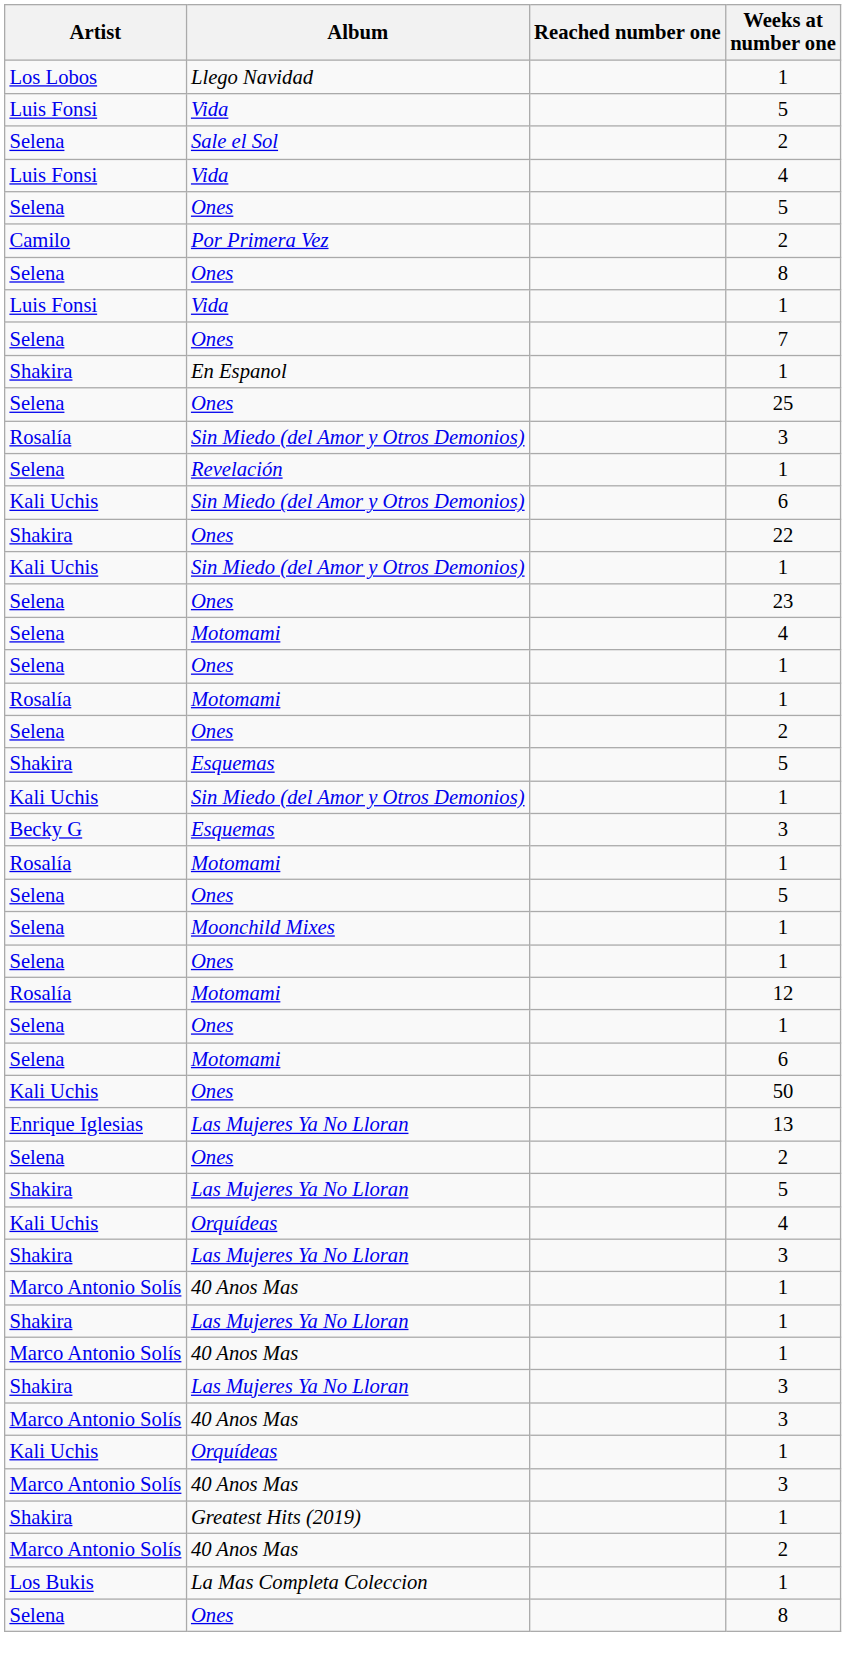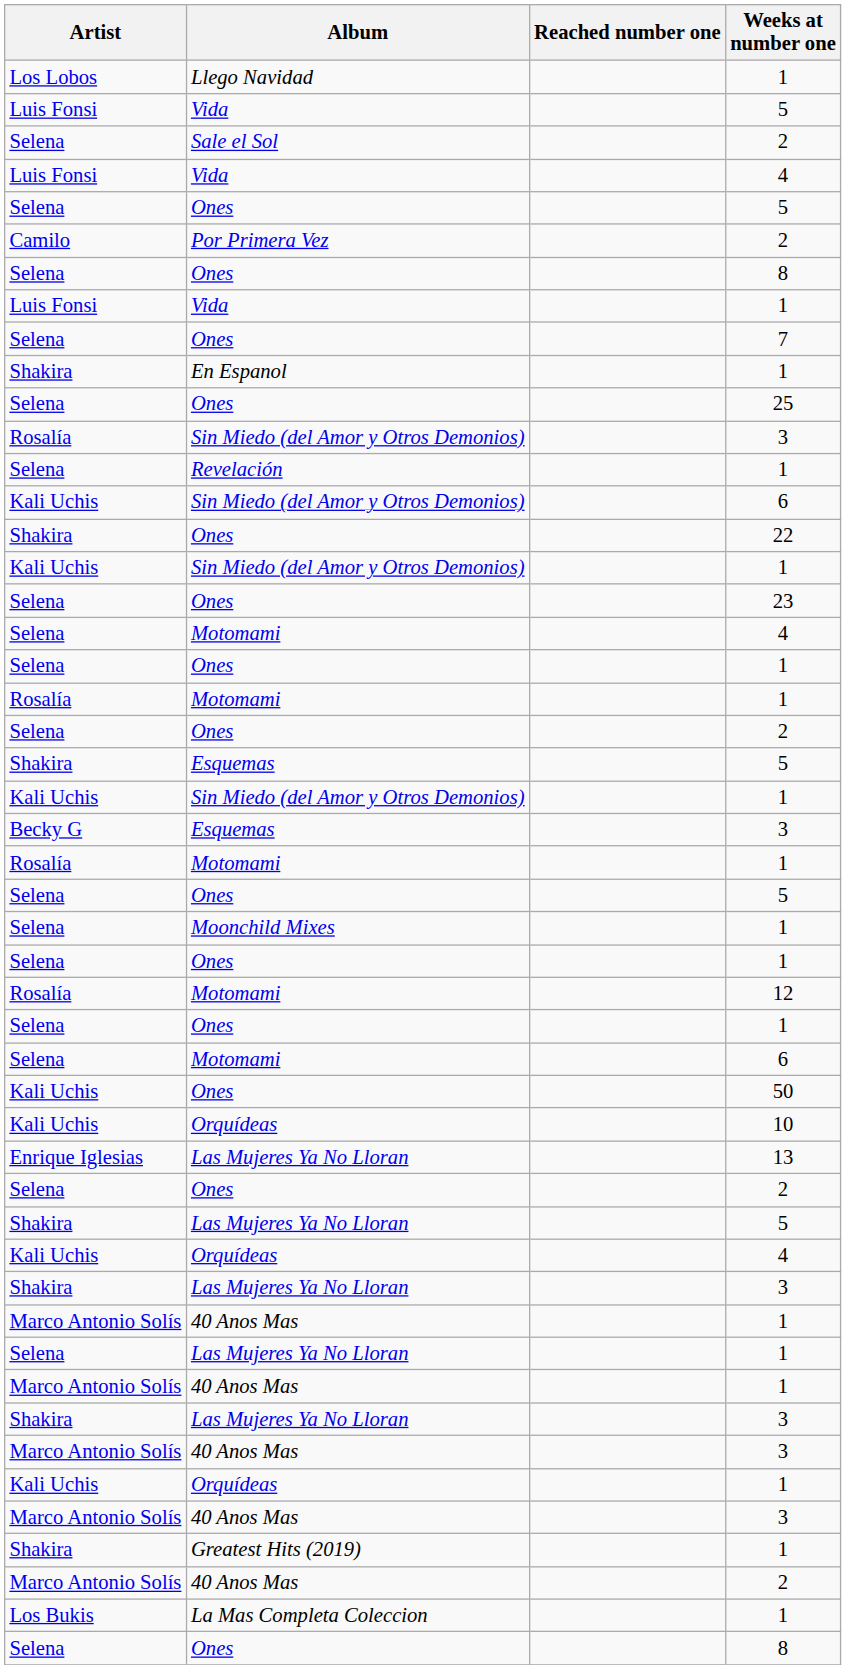 <table class="wikitable sortable">
 <tr>
 <th>Artist</th>
 <th>Album</th>
 <th>Reached number one</th>
 <th>Weeks at<br>number one</th>
 </tr>
 <tr>
 <td><a href='#'>Los Lobos</a></td>
 <td><em>Llego Navidad</em></td>
 <td></td>
 <td align=center>1</td>
 </tr>
 <tr>
 <td><a href='#'>Luis Fonsi</a></td>
 <td><em><a href='#'>Vida</a></em></td>
 <td></td>
 <td align=center>5</td>
 </tr>
 <tr>
 <td><a href='#'>Selena</a> </td>
 <td><em><a href='#'>Sale el Sol</a></em></td>
 <td></td>
 <td align=center>2</td>
 </tr>
 <tr>
 <td><a href='#'>Luis Fonsi</a></td>
 <td><em><a href='#'>Vida</a></em></td>
 <td></td>
 <td align=center>4</td>
 </tr>
 <tr>
 <td><a href='#'>Selena</a></td>
 <td><em><a href='#'>Ones</a></em></td>
 <td></td>
 <td align=center>5</td>
 </tr>
 <tr>
 <td><a href='#'>Camilo</a></td>
 <td><em><a href='#'>Por Primera Vez</a></em></td>
 <td></td>
 <td align=center>2</td>
 </tr>
 <tr>
 <td><a href='#'>Selena</a></td>
 <td><em><a href='#'>Ones</a></em></td>
 <td></td>
 <td align=center>8</td>
 </tr>
 <tr>
 <td><a href='#'>Luis Fonsi</a></td>
 <td><em><a href='#'>Vida</a></em></td>
 <td></td>
 <td align=center>1</td>
 </tr>
 <tr>
 <td><a href='#'>Selena</a></td>
 <td><em><a href='#'>Ones</a></em></td>
 <td></td>
 <td align=center>7</td>
 </tr>
 <tr>
 <td><a href='#'>Shakira</a></td>
 <td><em>En Espanol</em></td>
 <td></td>
 <td align=center>1</td>
 </tr>
 <tr>
 <td><a href='#'>Selena</a> </td>
 <td><em><a href='#'>Ones</a></em></td>
 <td></td>
 <td align=center>25</td>
 </tr>
 <tr>
 <td><a href='#'>Rosalía</a></td>
 <td><em><a href='#'>Sin Miedo (del Amor y Otros Demonios)</a></em></td>
 <td></td>
 <td align=center>3</td>
 </tr>
 <tr>
 <td><a href='#'>Selena</a> </td>
 <td><em><a href='#'>Revelación</a></em></td>
 <td></td>
 <td align=center>1</td>
 </tr>
 <tr>
 <td><a href='#'>Kali Uchis</a></td>
 <td><em><a href='#'>Sin Miedo (del Amor y Otros Demonios)</a></em></td>
 <td></td>
 <td align=center>6</td>
 </tr>
 <tr>
 <td><a href='#'>Shakira</a></td>
 <td><em><a href='#'>Ones</a></em></td>
 <td></td>
 <td align=center>22</td>
 </tr>
 <tr>
 <td><a href='#'>Kali Uchis</a></td>
 <td><em><a href='#'>Sin Miedo (del Amor y Otros Demonios)</a></em></td>
 <td></td>
 <td align=center>1</td>
 </tr>
 <tr>
 <td><a href='#'>Selena</a> </td>
 <td><em><a href='#'>Ones</a></em></td>
 <td></td>
 <td align=center>23</td>
 </tr>
 <tr>
 <td><a href='#'>Selena</a> </td>
 <td><em><a href='#'>Motomami</a></em></td>
 <td></td>
 <td align=center>4</td>
 </tr>
 <tr>
 <td><a href='#'>Selena</a></td>
 <td><em><a href='#'>Ones</a></em></td>
 <td></td>
 <td align=center>1</td>
 </tr>
 <tr>
 <td><a href='#'>Rosalía</a></td>
 <td><em><a href='#'>Motomami</a></em></td>
 <td></td>
 <td align=center>1</td>
 </tr>
 <tr>
 <td><a href='#'>Selena</a></td>
 <td><em><a href='#'>Ones</a></em></td>
 <td></td>
 <td align=center>2</td>
 </tr>
 <tr>
 <td><a href='#'>Shakira</a></td>
 <td><em><a href='#'>Esquemas</a></em></td>
 <td></td>
 <td align=center>5</td>
 </tr>
 <tr>
 <td><a href='#'>Kali Uchis</a></td>
 <td><em><a href='#'>Sin Miedo (del Amor y Otros Demonios)</a></em></td>
 <td></td>
 <td align=center>1</td>
 </tr>
 <tr>
 <td><a href='#'>Becky G</a></td>
 <td><em><a href='#'>Esquemas</a></em></td>
 <td></td>
 <td align=center>3</td>
 </tr>
 <tr>
 <td><a href='#'>Rosalía</a></td>
 <td><em><a href='#'>Motomami</a></em></td>
 <td></td>
 <td align=center>1</td>
 </tr>
 <tr>
 <td><a href='#'>Selena</a></td>
 <td><em><a href='#'>Ones</a></em></td>
 <td></td>
 <td align=center>5</td>
 </tr>
 <tr>
 <td><a href='#'>Selena</a></td>
 <td><em><a href='#'>Moonchild Mixes</a></em></td>
 <td></td>
 <td align=center>1</td>
 </tr>
 <tr>
 <td><a href='#'>Selena</a></td>
 <td><em><a href='#'>Ones</a></em></td>
 <td></td>
 <td align=center>1</td>
 </tr>
 <tr>
 <td><a href='#'>Rosalía</a></td>
 <td><em><a href='#'>Motomami</a></em></td>
 <td></td>
 <td align=center>12</td>
 </tr>
 <tr>
 <td><a href='#'>Selena</a></td>
 <td><em><a href='#'>Ones</a></em></td>
 <td></td>
 <td align=center>1</td>
 </tr>
 <tr>
 <td><a href='#'>Selena</a></td>
 <td><em><a href='#'>Motomami</a></em></td>
 <td></td>
 <td align=center>6</td>
 </tr>
 <tr>
 <td><a href='#'>Kali Uchis</a></td>
 <td><em><a href='#'>Ones</a></em></td>
 <td></td>
 <td align=center>50</td>
 </tr>
 <tr>
+<td><a href='#'>Kali Uchis</a></td>
+<td><em><a href='#'>Orquídeas</a></em></td>
+<td></td>
+<td align=center>10</td>
+</tr>
+<tr>
 <td><a href='#'>Enrique Iglesias</a></td>
 <td><em><a href='#'>Las Mujeres Ya No Lloran</a></em></td>
 <td></td>
 <td align=center>13</td>
 </tr>
 <tr>
 <td><a href='#'>Selena</a></td>
 <td><em><a href='#'>Ones</a></em></td>
 <td></td>
 <td align=center>2</td>
 </tr>
 <tr>
 <td><a href='#'>Shakira</a></td>
 <td><em><a href='#'>Las Mujeres Ya No Lloran</a></em></td>
 <td></td>
 <td align=center>5</td>
 </tr>
 <tr>
 <td><a href='#'>Kali Uchis</a></td>
 <td><em><a href='#'>Orquídeas</a></em></td>
 <td></td>
 <td align=center>4</td>
 </tr>
 <tr>
 <td><a href='#'>Shakira</a></td>
 <td><em><a href='#'>Las Mujeres Ya No Lloran</a></em></td>
 <td></td>
 <td align=center>3</td>
 </tr>
 <tr>
 <td><a href='#'>Marco Antonio Solís</a></td>
 <td><em>40 Anos Mas</em></td>
 <td></td>
 <td align=center>1</td>
 </tr>
 <tr>
-<td><a href='#'>Shakira</a></td>
+<td><a href='#'>Selena</a> </td>
 <td><em><a href='#'>Las Mujeres Ya No Lloran</a></em></td>
 <td></td>
 <td align=center>1</td>
 </tr>
 <tr>
 <td><a href='#'>Marco Antonio Solís</a></td>
 <td><em>40 Anos Mas</em></td>
 <td></td>
 <td align=center>1</td>
 </tr>
 <tr>
 <td><a href='#'>Shakira</a></td>
 <td><em><a href='#'>Las Mujeres Ya No Lloran</a></em></td>
 <td></td>
 <td align=center>3</td>
 </tr>
 <tr>
 <td><a href='#'>Marco Antonio Solís</a></td>
 <td><em>40 Anos Mas</em></td>
 <td></td>
 <td align=center>3</td>
 </tr>
 <tr>
 <td><a href='#'>Kali Uchis</a></td>
 <td><em><a href='#'>Orquídeas</a></em></td>
 <td></td>
 <td align=center>1</td>
 </tr>
 <tr>
 <td><a href='#'>Marco Antonio Solís</a></td>
 <td><em>40 Anos Mas</em></td>
 <td></td>
 <td align=center>3</td>
 </tr>
 <tr>
 <td><a href='#'>Shakira</a></td>
 <td><em>Greatest Hits (2019)</em></td>
 <td></td>
 <td align=center>1</td>
 </tr>
 <tr>
 <td><a href='#'>Marco Antonio Solís</a></td>
 <td><em>40 Anos Mas</em></td>
 <td></td>
 <td align=center>2</td>
 </tr>
 <tr>
 <td><a href='#'>Los Bukis</a></td>
 <td><em>La Mas Completa Coleccion</em></td>
 <td></td>
 <td align=center>1</td>
 </tr>
 <tr>
 <td><a href='#'>Selena</a></td>
 <td><em><a href='#'>Ones</a></em></td>
 <td></td>
 <td align=center>8</td>
 </tr>
 </table>
